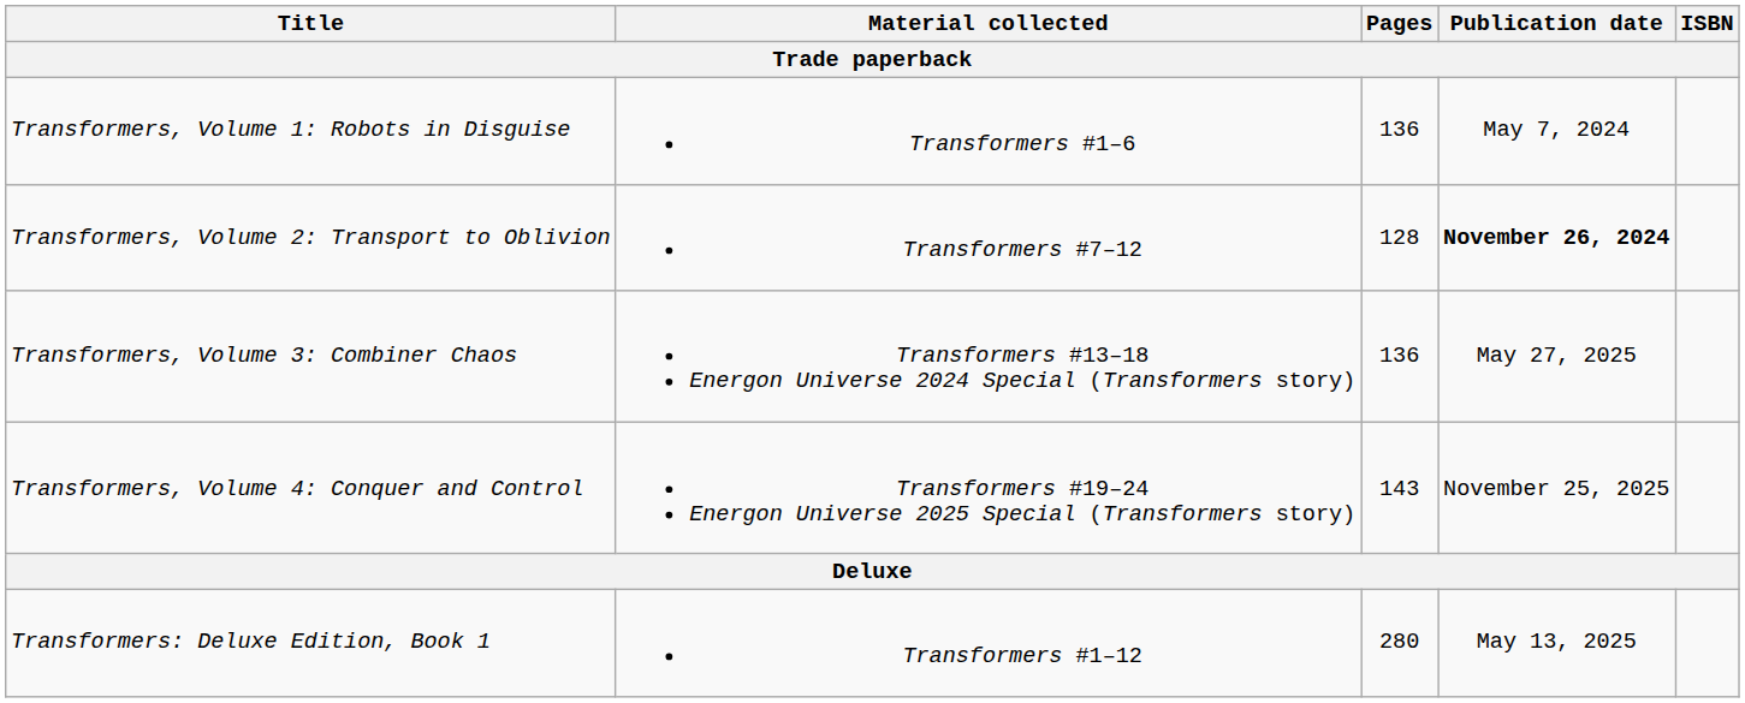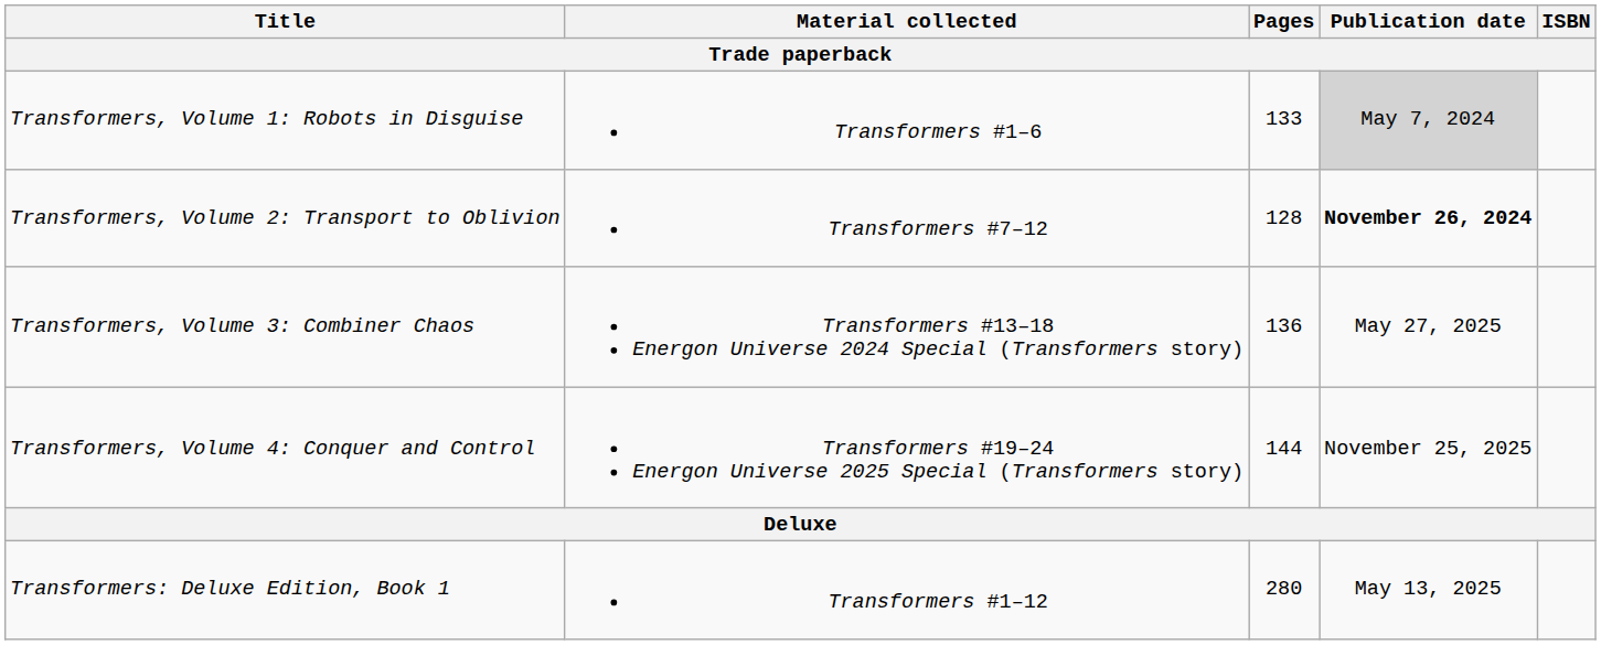 <table class="wikitable" style="text-align: center;">
 <tr>
 <th>Title</th>
 <th>Material collected</th>
 <th>Pages</th>
 <th>Publication date</th>
 <th>ISBN</th>
 </tr>
 <tr>
 <th colspan="5">Trade paperback</th>
 </tr>
 <tr>
 <td align="left"><em>Transformers, Volume 1: Robots in Disguise</em></td>
 <td><br><ul><li><em>Transformers</em> #1–6</li></ul></td>
-<td>136</td>
-<td>May 7, 2024</td>
+<td>133</td>
+<td style="background: lightgrey;">May 7, 2024</td>
 <td align="left"></td>
 </tr>
 <tr>
 <td align="left"><em>Transformers, Volume 2: Transport to Oblivion</em></td>
 <td><br><ul><li><em>Transformers</em> #7–12</li></ul></td>
 <td>128</td>
 <td><strong>November 26, 2024</strong></td>
 <td align="left"></td>
 </tr>
 <tr>
 <td align="left"><em>Transformers, Volume 3: Combiner Chaos</em></td>
 <td><br><ul><li><em>Transformers</em> #13–18</li><li><em>Energon Universe 2024 Special</em> (<em>Transformers</em> story)</li></ul></td>
 <td>136</td>
 <td>May 27, 2025</td>
 <td></td>
 </tr>
 <tr>
 <td align="left"><em>Transformers, Volume 4: Conquer and Control</em></td>
 <td><br><ul><li><em>Transformers</em> #19–24</li><li><em>Energon Universe 2025 Special</em> (<em>Transformers</em> story)</li></ul></td>
-<td>143</td>
+<td>144</td>
 <td>November 25, 2025</td>
 <td></td>
 </tr>
 <tr>
 <th colspan="5">Deluxe</th>
 </tr>
 <tr>
 <td align="left"><em>Transformers: Deluxe Edition, Book 1</em></td>
 <td><br><ul><li><em>Transformers</em> #1–12</li></ul></td>
 <td>280</td>
 <td>May 13, 2025</td>
 <td align="left"></td>
 </tr>
 </table>
